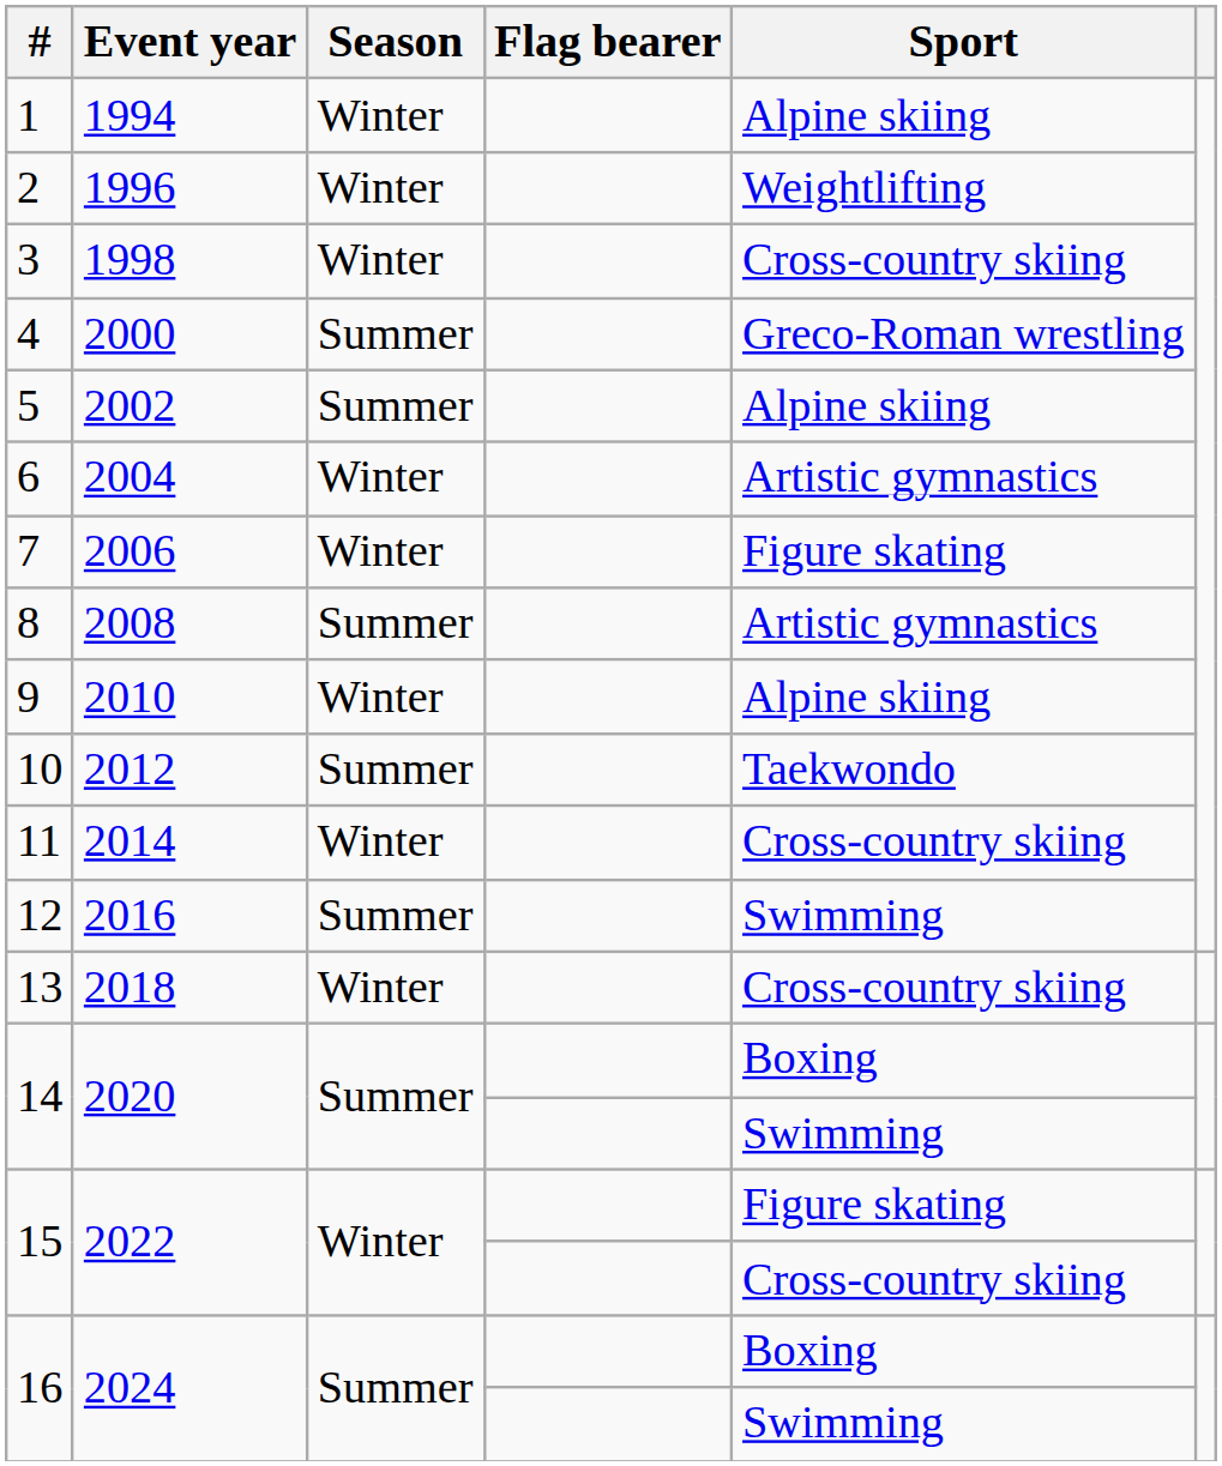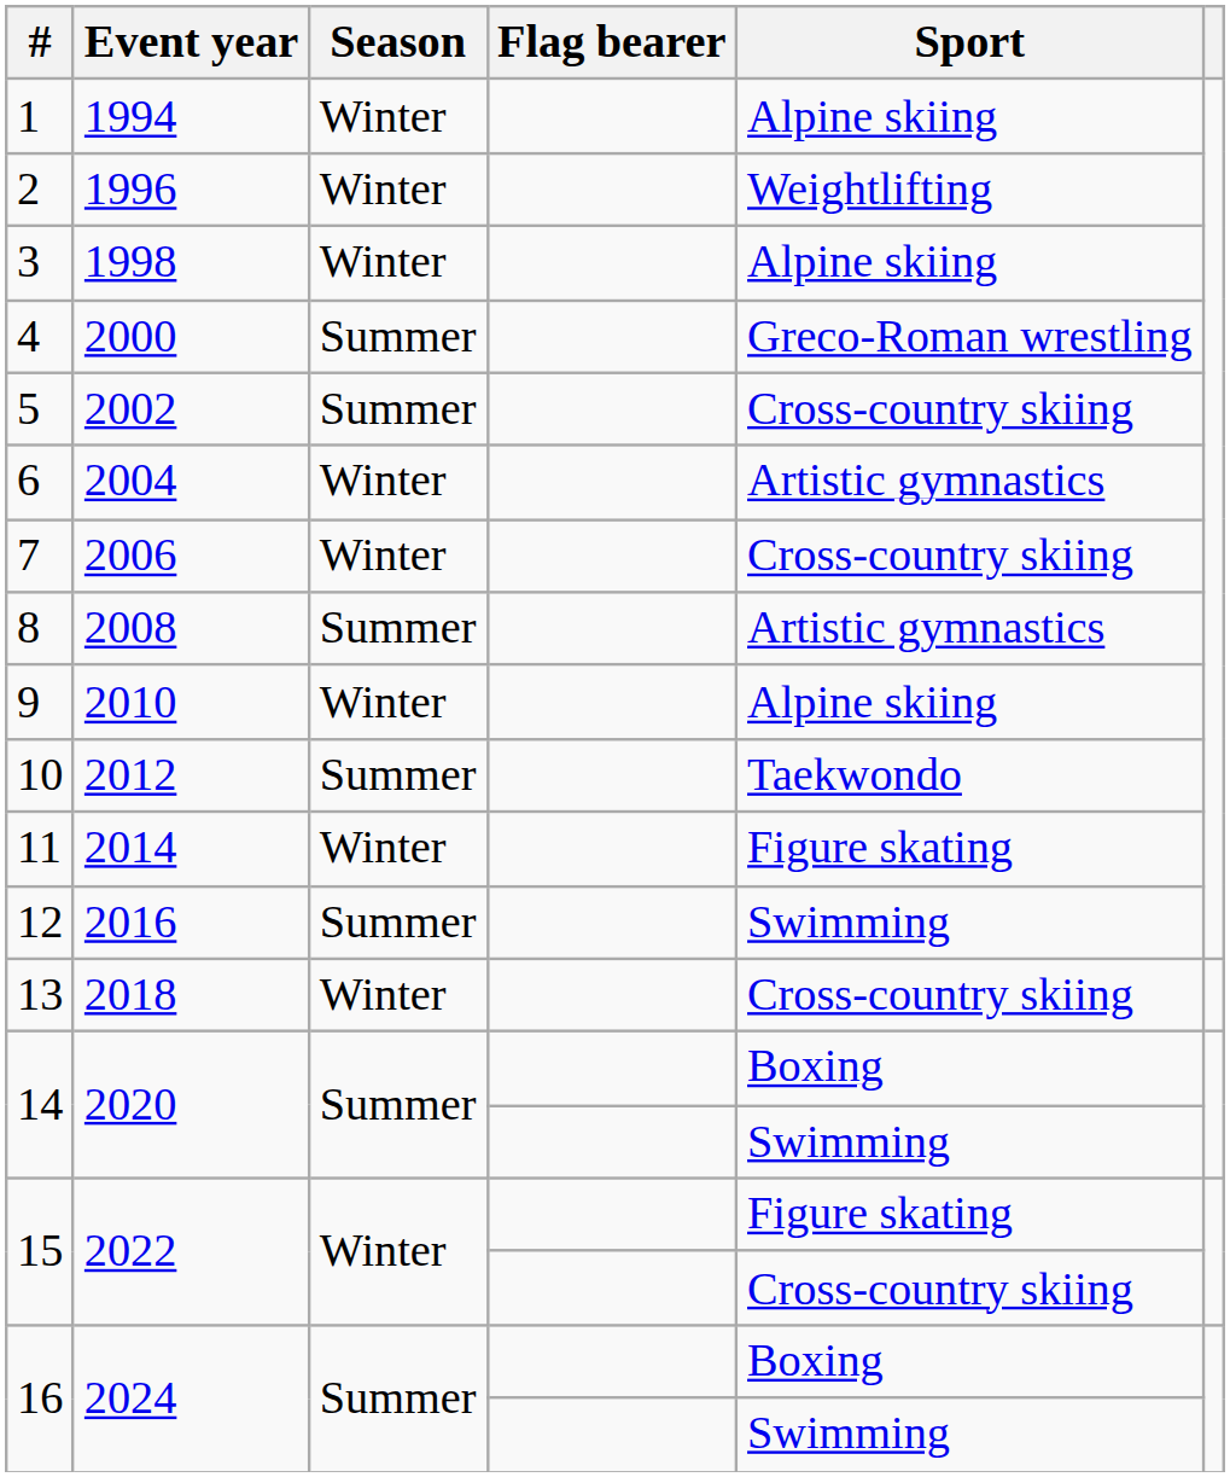 <table class="wikitable sortable">
 <tr>
 <th>#</th>
 <th>Event year</th>
 <th>Season</th>
 <th>Flag bearer</th>
 <th>Sport</th>
 <th></th>
 </tr>
 <tr>
 <td>1</td>
 <td><a href='#'>1994</a></td>
 <td>Winter</td>
 <td></td>
 <td><a href='#'>Alpine skiing</a></td>
 <td rowspan=12></td>
 </tr>
 <tr>
 <td>2</td>
 <td><a href='#'>1996</a></td>
 <td>Winter</td>
 <td></td>
 <td><a href='#'>Weightlifting</a></td>
 </tr>
 <tr>
 <td>3</td>
 <td><a href='#'>1998</a></td>
 <td>Winter</td>
 <td></td>
-<td><a href='#'>Cross-country skiing</a></td>
+<td><a href='#'>Alpine skiing</a></td>
 </tr>
 <tr>
 <td>4</td>
 <td><a href='#'>2000</a></td>
 <td>Summer</td>
 <td></td>
 <td><a href='#'>Greco-Roman wrestling</a></td>
 </tr>
 <tr>
 <td>5</td>
 <td><a href='#'>2002</a></td>
 <td>Summer</td>
 <td></td>
-<td><a href='#'>Alpine skiing</a></td>
+<td><a href='#'>Cross-country skiing</a></td>
 </tr>
 <tr>
 <td>6</td>
 <td><a href='#'>2004</a></td>
 <td>Winter</td>
 <td></td>
 <td><a href='#'>Artistic gymnastics</a></td>
 </tr>
 <tr>
 <td>7</td>
 <td><a href='#'>2006</a></td>
 <td>Winter</td>
 <td></td>
-<td><a href='#'>Figure skating</a></td>
+<td><a href='#'>Cross-country skiing</a></td>
 </tr>
 <tr>
 <td>8</td>
 <td><a href='#'>2008</a></td>
 <td>Summer</td>
 <td></td>
 <td><a href='#'>Artistic gymnastics</a></td>
 </tr>
 <tr>
 <td>9</td>
 <td><a href='#'>2010</a></td>
 <td>Winter</td>
 <td></td>
 <td><a href='#'>Alpine skiing</a></td>
 </tr>
 <tr>
 <td>10</td>
 <td><a href='#'>2012</a></td>
 <td>Summer</td>
 <td></td>
 <td><a href='#'>Taekwondo</a></td>
 </tr>
 <tr>
 <td>11</td>
 <td><a href='#'>2014</a></td>
 <td>Winter</td>
 <td></td>
-<td><a href='#'>Cross-country skiing</a></td>
+<td><a href='#'>Figure skating</a></td>
 </tr>
 <tr>
 <td>12</td>
 <td><a href='#'>2016</a></td>
 <td>Summer</td>
 <td></td>
 <td><a href='#'>Swimming</a></td>
 </tr>
 <tr>
 <td>13</td>
 <td><a href='#'>2018</a></td>
 <td>Winter</td>
 <td></td>
 <td><a href='#'>Cross-country skiing</a></td>
 <td></td>
 </tr>
 <tr>
 <td rowspan=2>14</td>
 <td rowspan=2><a href='#'>2020</a></td>
 <td rowspan=2>Summer</td>
 <td></td>
 <td><a href='#'>Boxing</a></td>
 <td rowspan=2></td>
 </tr>
 <tr>
 <td></td>
 <td><a href='#'>Swimming</a></td>
 </tr>
 <tr>
 <td rowspan=2>15</td>
 <td rowspan=2><a href='#'>2022</a></td>
 <td rowspan=2>Winter</td>
 <td></td>
 <td><a href='#'>Figure skating</a></td>
 <td rowspan=2></td>
 </tr>
 <tr>
 <td></td>
 <td><a href='#'>Cross-country skiing</a></td>
 </tr>
 <tr>
 <td rowspan=2>16</td>
 <td rowspan=2><a href='#'>2024</a></td>
 <td rowspan=2>Summer</td>
 <td></td>
 <td><a href='#'>Boxing</a></td>
 <td rowspan=2></td>
 </tr>
 <tr>
 <td></td>
 <td><a href='#'>Swimming</a></td>
 </tr>
 </table>
